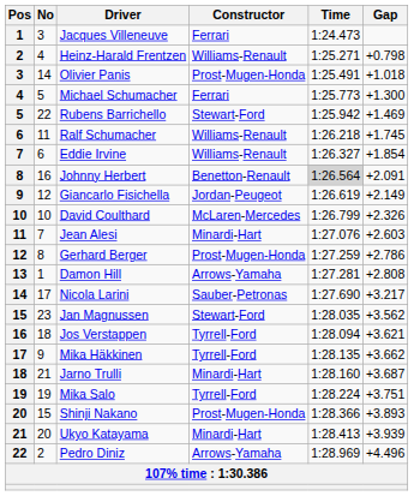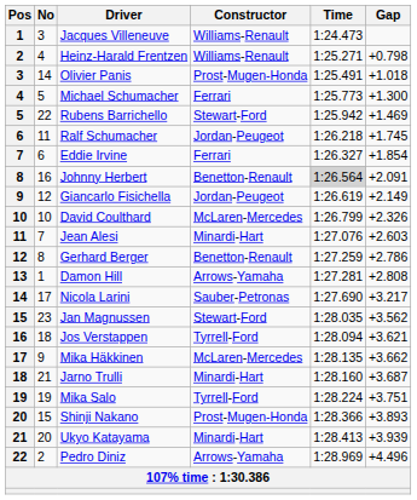 <table class="wikitable sortable" style="font-size: 95%;">
 <tr>
 <th>Pos</th>
 <th>No</th>
 <th>Driver</th>
 <th>Constructor</th>
 <th>Time</th>
 <th>Gap</th>
 </tr>
 <tr>
 <th>1</th>
 <td>3</td>
 <td> <a href='#'>Jacques Villeneuve</a></td>
-<td><a href='#'>Ferrari</a></td>
+<td><a href='#'>Williams</a>-<a href='#'>Renault</a></td>
 <td>1:24.473</td>
 <td></td>
 </tr>
 <tr>
 <th>2</th>
 <td>4</td>
 <td> <a href='#'>Heinz-Harald Frentzen</a></td>
 <td><a href='#'>Williams</a>-<a href='#'>Renault</a></td>
 <td>1:25.271</td>
 <td>+0.798</td>
 </tr>
 <tr>
 <th>3</th>
 <td>14</td>
 <td> <a href='#'>Olivier Panis</a></td>
 <td><a href='#'>Prost</a>-<a href='#'>Mugen-Honda</a></td>
 <td>1:25.491</td>
 <td>+1.018</td>
 </tr>
 <tr>
 <th>4</th>
 <td>5</td>
 <td> <a href='#'>Michael Schumacher</a></td>
 <td><a href='#'>Ferrari</a></td>
 <td>1:25.773</td>
 <td>+1.300</td>
 </tr>
 <tr>
 <th>5</th>
 <td>22</td>
 <td> <a href='#'>Rubens Barrichello</a></td>
 <td><a href='#'>Stewart</a>-<a href='#'>Ford</a></td>
 <td>1:25.942</td>
 <td>+1.469</td>
 </tr>
 <tr>
 <th>6</th>
 <td>11</td>
 <td> <a href='#'>Ralf Schumacher</a></td>
-<td><a href='#'>Williams</a>-<a href='#'>Renault</a></td>
+<td><a href='#'>Jordan</a>-<a href='#'>Peugeot</a></td>
 <td>1:26.218</td>
 <td>+1.745</td>
 </tr>
 <tr>
 <th>7</th>
 <td>6</td>
 <td> <a href='#'>Eddie Irvine</a></td>
-<td><a href='#'>Williams</a>-<a href='#'>Renault</a></td>
+<td><a href='#'>Ferrari</a></td>
 <td>1:26.327</td>
 <td>+1.854</td>
 </tr>
 <tr>
 <th>8</th>
 <td>16</td>
 <td> <a href='#'>Johnny Herbert</a></td>
 <td><a href='#'>Benetton</a>-<a href='#'>Renault</a></td>
 <td style="background: lightgrey;">1:26.564</td>
 <td>+2.091</td>
 </tr>
 <tr>
 <th>9</th>
 <td>12</td>
 <td> <a href='#'>Giancarlo Fisichella</a></td>
 <td><a href='#'>Jordan</a>-<a href='#'>Peugeot</a></td>
 <td>1:26.619</td>
 <td>+2.149</td>
 </tr>
 <tr>
 <th>10</th>
 <td>10</td>
 <td> <a href='#'>David Coulthard</a></td>
 <td><a href='#'>McLaren</a>-<a href='#'>Mercedes</a></td>
 <td>1:26.799</td>
 <td>+2.326</td>
 </tr>
 <tr>
 <th>11</th>
 <td>7</td>
 <td> <a href='#'>Jean Alesi</a></td>
 <td><a href='#'>Minardi</a>-<a href='#'>Hart</a></td>
 <td>1:27.076</td>
 <td>+2.603</td>
 </tr>
 <tr>
 <th>12</th>
 <td>8</td>
 <td> <a href='#'>Gerhard Berger</a></td>
-<td><a href='#'>Prost</a>-<a href='#'>Mugen-Honda</a></td>
+<td><a href='#'>Benetton</a>-<a href='#'>Renault</a></td>
 <td>1:27.259</td>
 <td>+2.786</td>
 </tr>
 <tr>
 <th>13</th>
 <td>1</td>
 <td> <a href='#'>Damon Hill</a></td>
 <td><a href='#'>Arrows</a>-<a href='#'>Yamaha</a></td>
 <td>1:27.281</td>
 <td>+2.808</td>
 </tr>
 <tr>
 <th>14</th>
 <td>17</td>
 <td> <a href='#'>Nicola Larini</a></td>
 <td><a href='#'>Sauber</a>-<a href='#'>Petronas</a></td>
 <td>1:27.690</td>
 <td>+3.217</td>
 </tr>
 <tr>
 <th>15</th>
 <td>23</td>
 <td> <a href='#'>Jan Magnussen</a></td>
 <td><a href='#'>Stewart</a>-<a href='#'>Ford</a></td>
 <td>1:28.035</td>
 <td>+3.562</td>
 </tr>
 <tr>
 <th>16</th>
 <td>18</td>
 <td> <a href='#'>Jos Verstappen</a></td>
 <td><a href='#'>Tyrrell</a>-<a href='#'>Ford</a></td>
 <td>1:28.094</td>
 <td>+3.621</td>
 </tr>
 <tr>
 <th>17</th>
 <td>9</td>
 <td> <a href='#'>Mika Häkkinen</a></td>
-<td><a href='#'>Tyrrell</a>-<a href='#'>Ford</a></td>
+<td><a href='#'>McLaren</a>-<a href='#'>Mercedes</a></td>
 <td>1:28.135</td>
 <td>+3.662</td>
 </tr>
 <tr>
 <th>18</th>
 <td>21</td>
 <td> <a href='#'>Jarno Trulli</a></td>
 <td><a href='#'>Minardi</a>-<a href='#'>Hart</a></td>
 <td>1:28.160</td>
 <td>+3.687</td>
 </tr>
 <tr>
 <th>19</th>
 <td>19</td>
 <td> <a href='#'>Mika Salo</a></td>
 <td><a href='#'>Tyrrell</a>-<a href='#'>Ford</a></td>
 <td>1:28.224</td>
 <td>+3.751</td>
 </tr>
 <tr>
 <th>20</th>
 <td>15</td>
 <td> <a href='#'>Shinji Nakano</a></td>
 <td><a href='#'>Prost</a>-<a href='#'>Mugen-Honda</a></td>
 <td>1:28.366</td>
 <td>+3.893</td>
 </tr>
 <tr>
 <th>21</th>
 <td>20</td>
 <td> <a href='#'>Ukyo Katayama</a></td>
 <td><a href='#'>Minardi</a>-<a href='#'>Hart</a></td>
 <td>1:28.413</td>
 <td>+3.939</td>
 </tr>
 <tr>
 <th>22</th>
 <td>2</td>
 <td> <a href='#'>Pedro Diniz</a></td>
 <td><a href='#'>Arrows</a>-<a href='#'>Yamaha</a></td>
 <td>1:28.969</td>
 <td>+4.496</td>
 </tr>
 <tr>
 <th colspan="6"><a href='#'>107% time</a> : 1:30.386</th>
 </tr>
 <tr>
 <th colspan="7"></th>
 </tr>
 </table>
